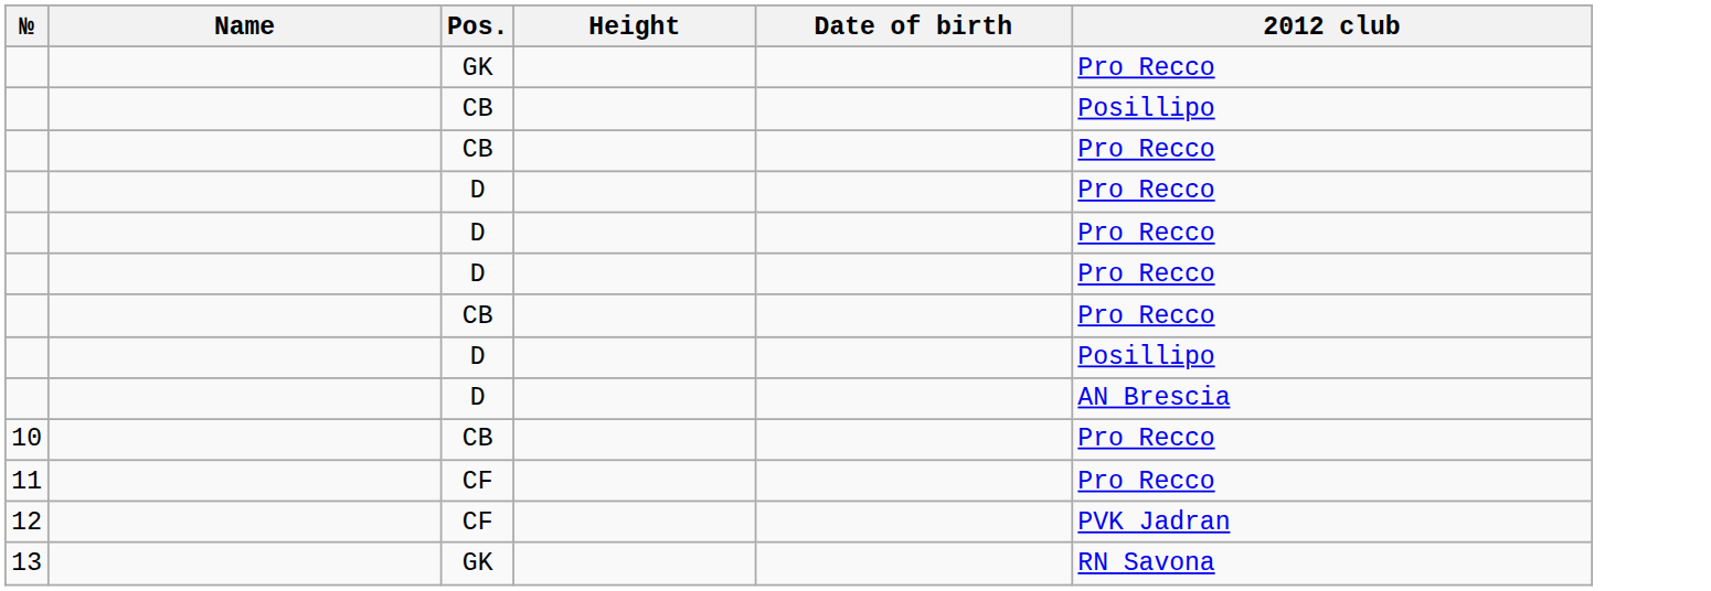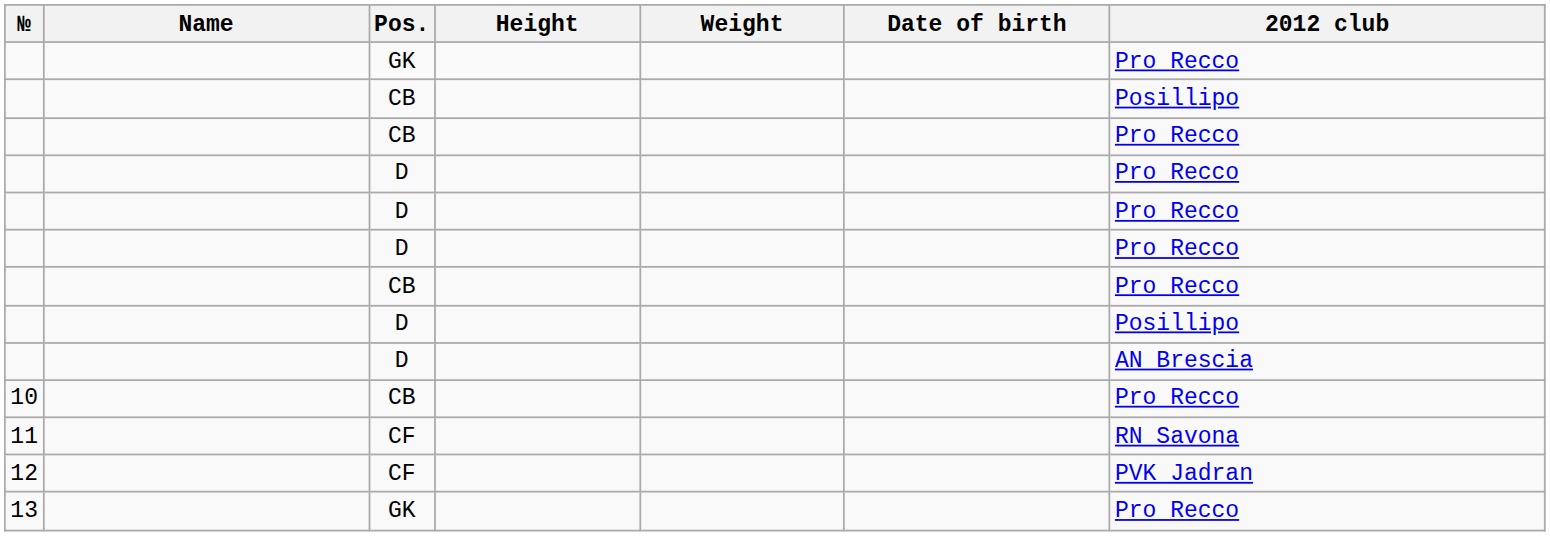 <table class="wikitable sortable" style="font-size:100%; text-align:center;">
 <tr>
 <th>№</th>
 <th style="width:15em">Name</th>
 <th>Pos.</th>
 <th style="width:9em">Height</th>
+<th style="width:9em">Weight</th>
 <th style="width:12em">Date of birth</th>
 <th style="width:20em">2012 club</th>
 </tr>
 <tr>
 <td></td>
 <td style="text-align:left;"></td>
 <td>GK</td>
+<td></td>
 <td></td>
 <td style="text-align:right;"></td>
 <td style="text-align:left;"> <a href='#'>Pro Recco</a></td>
 </tr>
 <tr>
 <td></td>
 <td style="text-align:left;"></td>
 <td>CB</td>
 <td></td>
+<td></td>
 <td style="text-align:right;"></td>
 <td style="text-align:left;"> <a href='#'>Posillipo</a></td>
 </tr>
 <tr>
 <td></td>
 <td style="text-align:left;"></td>
 <td>CB</td>
+<td></td>
 <td></td>
 <td style="text-align:right;"></td>
 <td style="text-align:left;"> <a href='#'>Pro Recco</a></td>
 </tr>
 <tr>
 <td></td>
 <td style="text-align:left;"></td>
 <td>D</td>
 <td></td>
-<td style="text-align:right;"></td>
-<td style="text-align:left;"> <a href='#'>Pro Recco</a></td>
-</tr>
-<tr>
-<td></td>
-<td style="text-align:left;"></td>
-<td>D</td>
 <td></td>
 <td style="text-align:right;"></td>
 <td style="text-align:left;"> <a href='#'>Pro Recco</a></td>
 </tr>
 <tr>
 <td></td>
 <td style="text-align:left;"></td>
 <td>D</td>
 <td></td>
-<td style="text-align:right;"></td>
-<td style="text-align:left;"> <a href='#'>Pro Recco</a></td>
-</tr>
-<tr>
-<td></td>
-<td style="text-align:left;"></td>
-<td>CB</td>
 <td></td>
 <td style="text-align:right;"></td>
 <td style="text-align:left;"> <a href='#'>Pro Recco</a></td>
 </tr>
 <tr>
 <td></td>
 <td style="text-align:left;"></td>
 <td>D</td>
 <td></td>
+<td></td>
+<td style="text-align:right;"></td>
+<td style="text-align:left;"> <a href='#'>Pro Recco</a></td>
+</tr>
+<tr>
+<td></td>
+<td style="text-align:left;"></td>
+<td>CB</td>
+<td></td>
+<td></td>
+<td style="text-align:right;"></td>
+<td style="text-align:left;"> <a href='#'>Pro Recco</a></td>
+</tr>
+<tr>
+<td></td>
+<td style="text-align:left;"></td>
+<td>D</td>
+<td></td>
+<td></td>
 <td style="text-align:right;"></td>
 <td style="text-align:left;"> <a href='#'>Posillipo</a></td>
 </tr>
 <tr>
 <td></td>
 <td style="text-align:left;"></td>
 <td>D</td>
+<td></td>
 <td></td>
 <td style="text-align:right;"></td>
 <td style="text-align:left;"> <a href='#'>AN Brescia</a></td>
 </tr>
 <tr>
 <td>10</td>
 <td style="text-align:left;"></td>
 <td>CB</td>
 <td></td>
+<td></td>
 <td style="text-align:right;"></td>
 <td style="text-align:left;"> <a href='#'>Pro Recco</a></td>
 </tr>
 <tr>
 <td>11</td>
 <td style="text-align:left;"></td>
 <td>CF</td>
 <td></td>
+<td></td>
 <td style="text-align:right;"></td>
-<td style="text-align:left;"> <a href='#'>Pro Recco</a></td>
+<td style="text-align:left;"> <a href='#'>RN Savona</a></td>
 </tr>
 <tr>
 <td>12</td>
 <td style="text-align:left;"></td>
 <td>CF</td>
+<td></td>
 <td></td>
 <td style="text-align:right;"></td>
 <td style="text-align:left;"> <a href='#'>PVK Jadran</a></td>
 </tr>
 <tr>
 <td>13</td>
 <td style="text-align:left;"></td>
 <td>GK</td>
 <td></td>
+<td></td>
 <td style="text-align:right;"></td>
-<td style="text-align:left;"> <a href='#'>RN Savona</a></td>
+<td style="text-align:left;"> <a href='#'>Pro Recco</a></td>
 </tr>
 </table>
